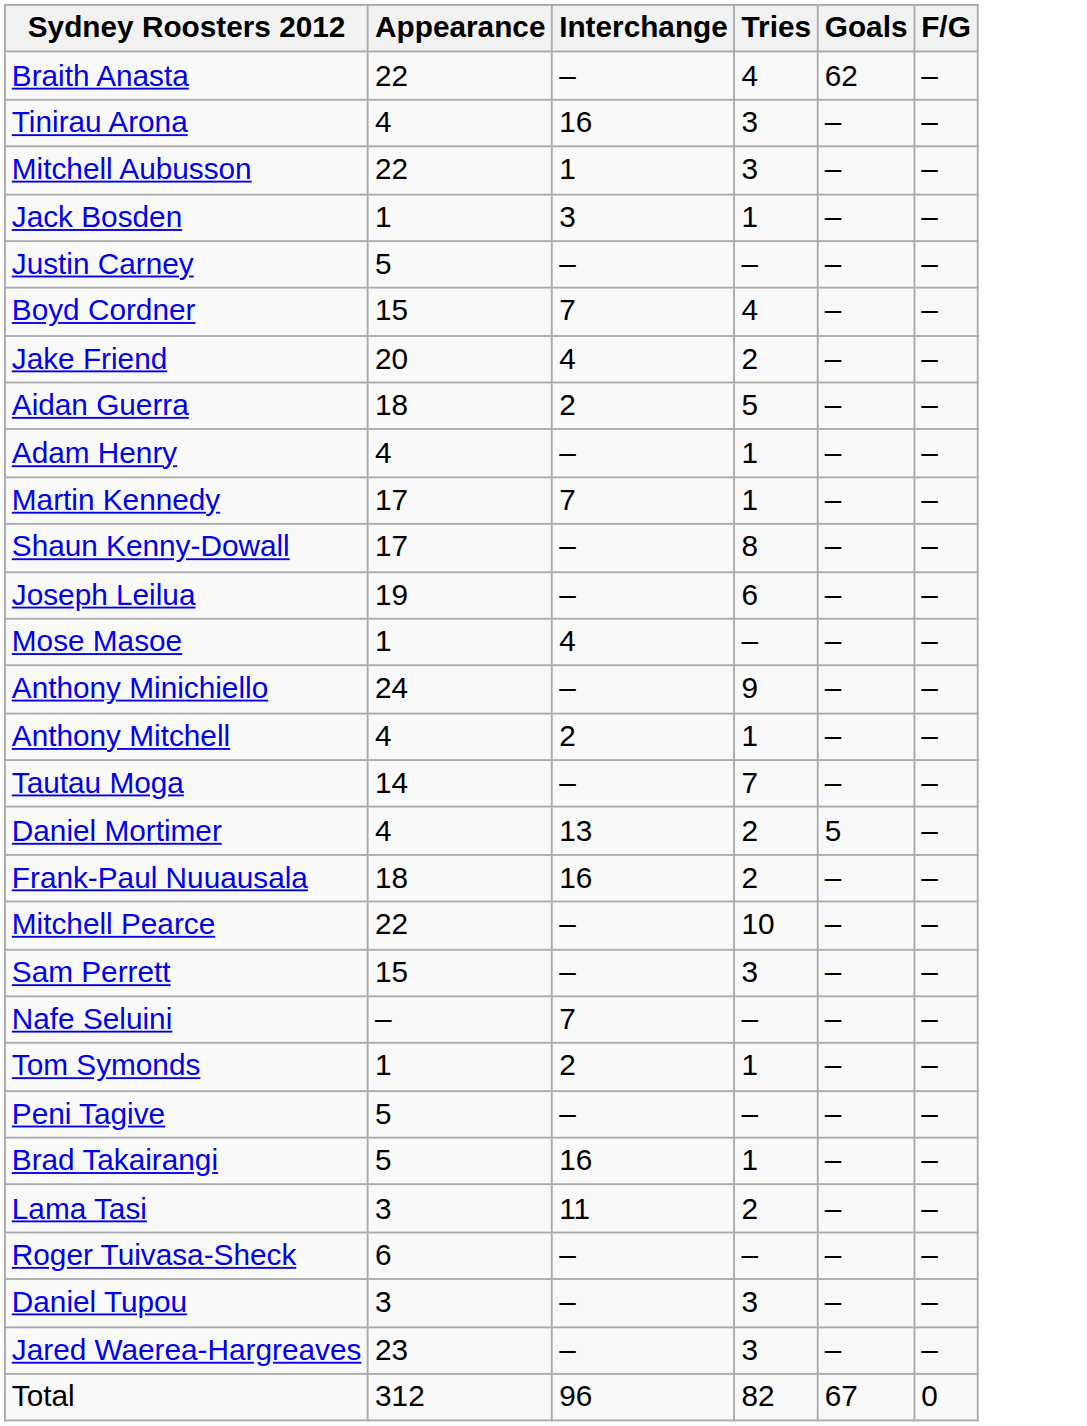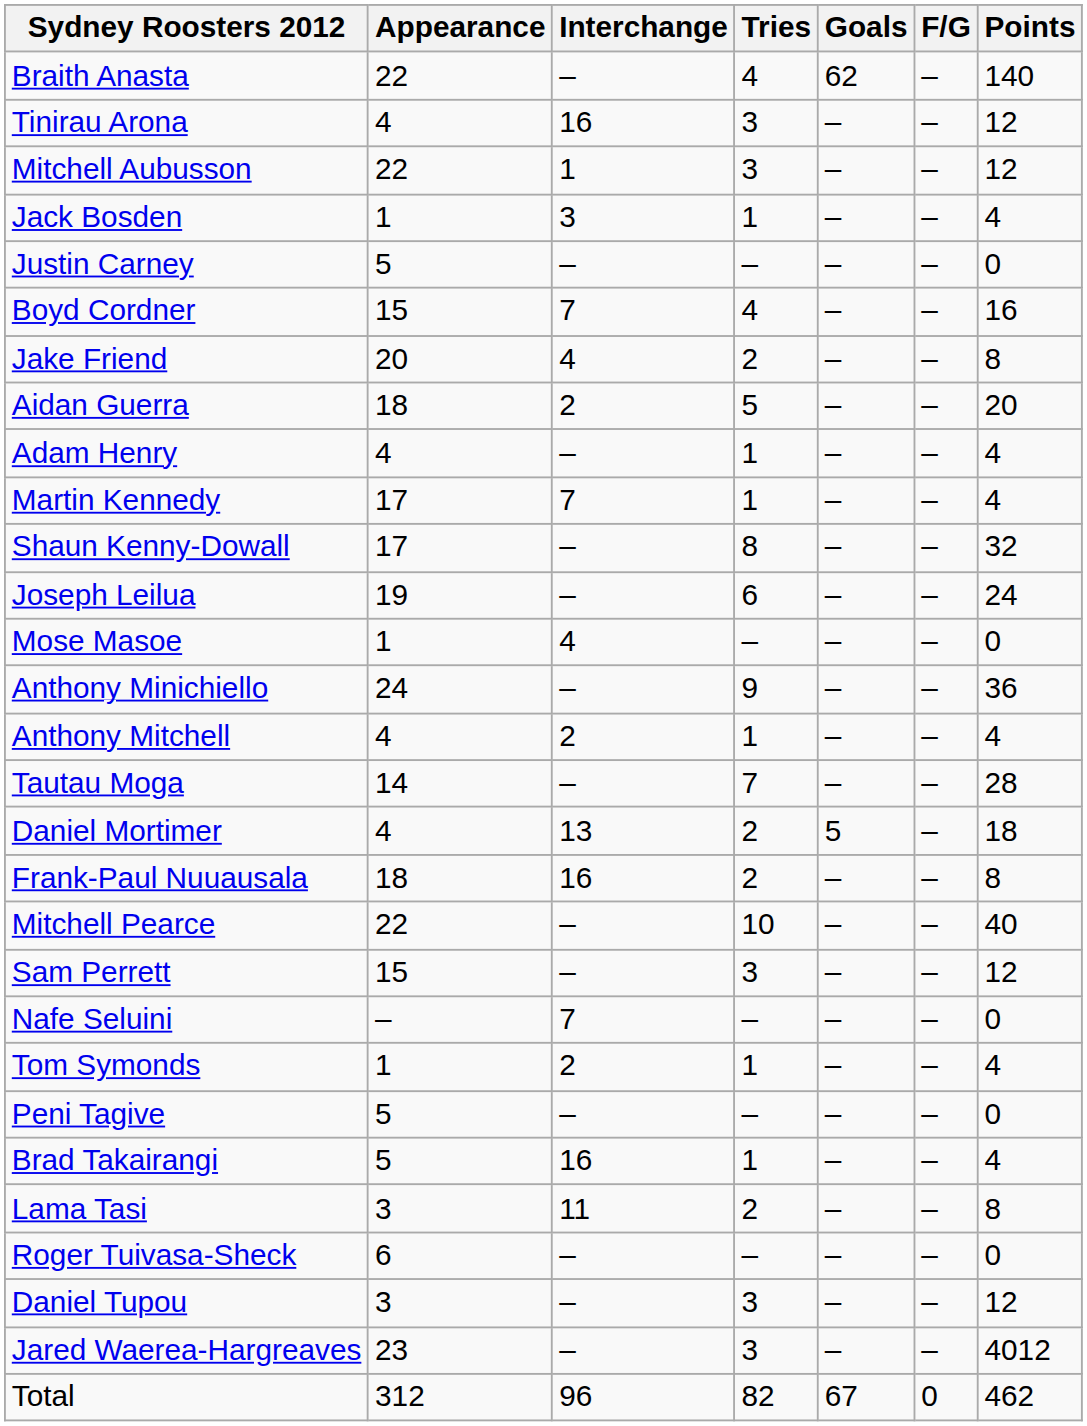 <table class="wikitable">
 <tr>
 <th>Sydney Roosters 2012</th>
 <th>Appearance</th>
 <th>Interchange</th>
 <th>Tries</th>
 <th>Goals</th>
 <th>F/G</th>
+<th>Points</th>
 </tr>
 <tr>
 <td><a href='#'>Braith Anasta</a></td>
 <td>22</td>
 <td>–</td>
 <td>4</td>
 <td>62</td>
 <td>–</td>
+<td>140</td>
 </tr>
 <tr>
 <td><a href='#'>Tinirau Arona</a></td>
 <td>4</td>
 <td>16</td>
 <td>3</td>
 <td>–</td>
 <td>–</td>
+<td>12</td>
 </tr>
 <tr>
 <td><a href='#'>Mitchell Aubusson</a></td>
 <td>22</td>
 <td>1</td>
 <td>3</td>
 <td>–</td>
 <td>–</td>
+<td>12</td>
 </tr>
 <tr>
 <td><a href='#'>Jack Bosden</a></td>
 <td>1</td>
 <td>3</td>
 <td>1</td>
 <td>–</td>
 <td>–</td>
+<td>4</td>
 </tr>
 <tr>
 <td><a href='#'>Justin Carney</a></td>
 <td>5</td>
 <td>–</td>
 <td>–</td>
 <td>–</td>
 <td>–</td>
+<td>0</td>
 </tr>
 <tr>
 <td><a href='#'>Boyd Cordner</a></td>
 <td>15</td>
 <td>7</td>
 <td>4</td>
 <td>–</td>
 <td>–</td>
+<td>16</td>
 </tr>
 <tr>
 <td><a href='#'>Jake Friend</a></td>
 <td>20</td>
 <td>4</td>
 <td>2</td>
 <td>–</td>
 <td>–</td>
+<td>8</td>
 </tr>
 <tr>
 <td><a href='#'>Aidan Guerra</a></td>
 <td>18</td>
 <td>2</td>
 <td>5</td>
 <td>–</td>
 <td>–</td>
+<td>20</td>
 </tr>
 <tr>
 <td><a href='#'>Adam Henry</a></td>
 <td>4</td>
 <td>–</td>
 <td>1</td>
 <td>–</td>
 <td>–</td>
+<td>4</td>
 </tr>
 <tr>
 <td><a href='#'>Martin Kennedy</a></td>
 <td>17</td>
 <td>7</td>
 <td>1</td>
 <td>–</td>
 <td>–</td>
+<td>4</td>
 </tr>
 <tr>
 <td><a href='#'>Shaun Kenny-Dowall</a></td>
 <td>17</td>
 <td>–</td>
 <td>8</td>
 <td>–</td>
 <td>–</td>
+<td>32</td>
 </tr>
 <tr>
 <td><a href='#'>Joseph Leilua</a></td>
 <td>19</td>
 <td>–</td>
 <td>6</td>
 <td>–</td>
 <td>–</td>
+<td>24</td>
 </tr>
 <tr>
 <td><a href='#'>Mose Masoe</a></td>
 <td>1</td>
 <td>4</td>
 <td>–</td>
 <td>–</td>
 <td>–</td>
+<td>0</td>
 </tr>
 <tr>
 <td><a href='#'>Anthony Minichiello</a></td>
 <td>24</td>
 <td>–</td>
 <td>9</td>
 <td>–</td>
 <td>–</td>
+<td>36</td>
 </tr>
 <tr>
 <td><a href='#'>Anthony Mitchell</a></td>
 <td>4</td>
 <td>2</td>
 <td>1</td>
 <td>–</td>
 <td>–</td>
+<td>4</td>
 </tr>
 <tr>
 <td><a href='#'>Tautau Moga</a></td>
 <td>14</td>
 <td>–</td>
 <td>7</td>
 <td>–</td>
 <td>–</td>
+<td>28</td>
 </tr>
 <tr>
 <td><a href='#'>Daniel Mortimer</a></td>
 <td>4</td>
 <td>13</td>
 <td>2</td>
 <td>5</td>
 <td>–</td>
+<td>18</td>
 </tr>
 <tr>
 <td><a href='#'>Frank-Paul Nuuausala</a></td>
 <td>18</td>
 <td>16</td>
 <td>2</td>
 <td>–</td>
 <td>–</td>
+<td>8</td>
 </tr>
 <tr>
 <td><a href='#'>Mitchell Pearce</a></td>
 <td>22</td>
 <td>–</td>
 <td>10</td>
 <td>–</td>
 <td>–</td>
+<td>40</td>
 </tr>
 <tr>
 <td><a href='#'>Sam Perrett</a></td>
 <td>15</td>
 <td>–</td>
 <td>3</td>
 <td>–</td>
 <td>–</td>
+<td>12</td>
 </tr>
 <tr>
 <td><a href='#'>Nafe Seluini</a></td>
 <td>–</td>
 <td>7</td>
 <td>–</td>
 <td>–</td>
 <td>–</td>
+<td>0</td>
 </tr>
 <tr>
 <td><a href='#'>Tom Symonds</a></td>
 <td>1</td>
 <td>2</td>
 <td>1</td>
 <td>–</td>
 <td>–</td>
+<td>4</td>
 </tr>
 <tr>
 <td><a href='#'>Peni Tagive</a></td>
 <td>5</td>
 <td>–</td>
 <td>–</td>
 <td>–</td>
 <td>–</td>
+<td>0</td>
 </tr>
 <tr>
 <td><a href='#'>Brad Takairangi</a></td>
 <td>5</td>
 <td>16</td>
 <td>1</td>
 <td>–</td>
 <td>–</td>
+<td>4</td>
 </tr>
 <tr>
 <td><a href='#'>Lama Tasi</a></td>
 <td>3</td>
 <td>11</td>
 <td>2</td>
 <td>–</td>
 <td>–</td>
+<td>8</td>
 </tr>
 <tr>
 <td><a href='#'>Roger Tuivasa-Sheck</a></td>
 <td>6</td>
 <td>–</td>
 <td>–</td>
 <td>–</td>
 <td>–</td>
+<td>0</td>
 </tr>
 <tr>
 <td><a href='#'>Daniel Tupou</a></td>
 <td>3</td>
 <td>–</td>
 <td>3</td>
 <td>–</td>
 <td>–</td>
+<td>12</td>
 </tr>
 <tr>
 <td><a href='#'>Jared Waerea-Hargreaves</a></td>
 <td>23</td>
 <td>–</td>
 <td>3</td>
 <td>–</td>
 <td>–</td>
+<td>4012</td>
 </tr>
 <tr>
 <td>Total</td>
 <td>312</td>
 <td>96</td>
 <td>82</td>
 <td>67</td>
 <td>0</td>
+<td>462</td>
 </tr>
 </table>
